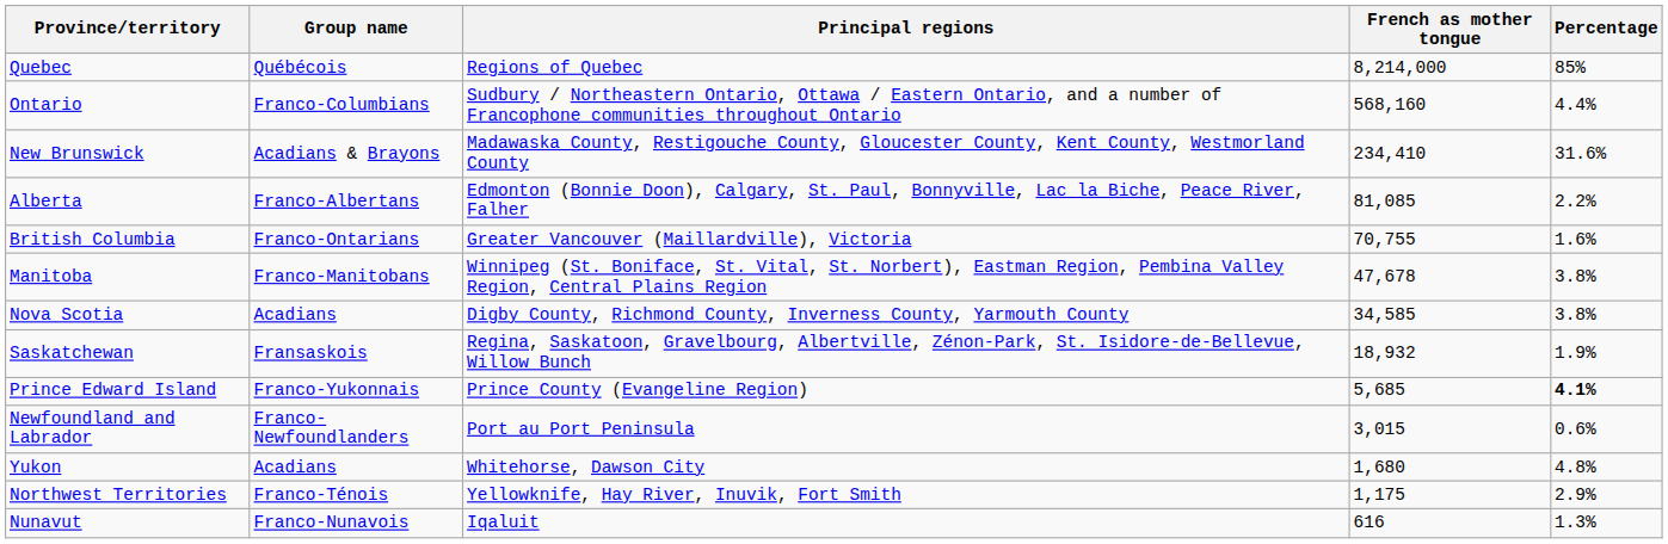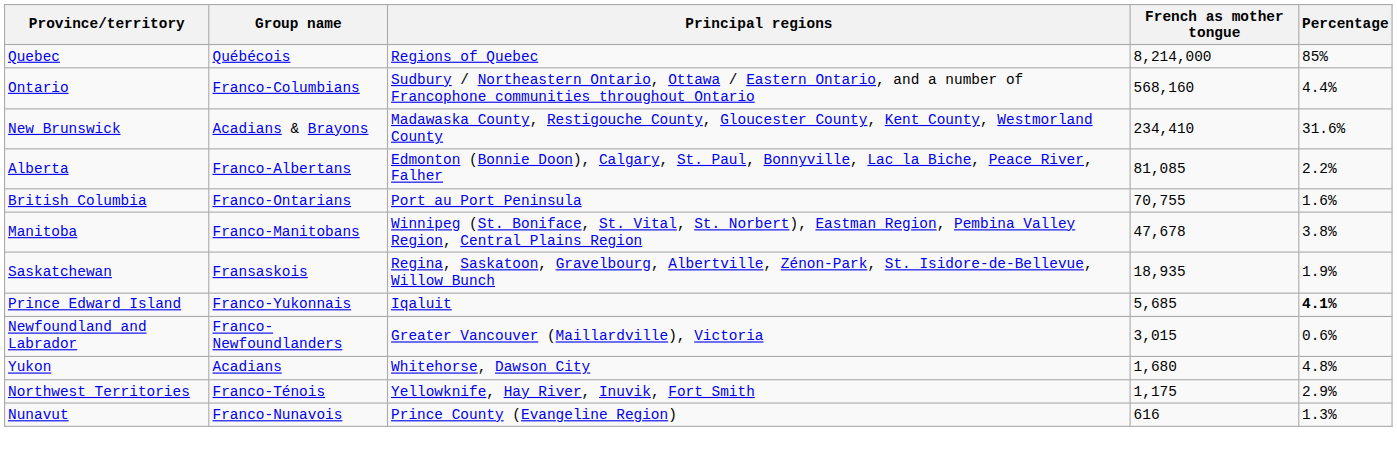 <table class="wikitable sortable">
 <tr>
 <th>Province/territory</th>
 <th>Group name</th>
 <th>Principal regions</th>
 <th>French as mother tongue</th>
 <th>Percentage</th>
 </tr>
 <tr>
 <td style="text-align: left;"><a href='#'>Quebec</a></td>
 <td><a href='#'>Québécois</a></td>
 <td><a href='#'>Regions of Quebec</a></td>
 <td>8,214,000</td>
 <td>85%</td>
 </tr>
 <tr>
 <td style="text-align: left;"><a href='#'>Ontario</a></td>
 <td><a href='#'>Franco-Columbians</a></td>
 <td><a href='#'>Sudbury</a> / <a href='#'>Northeastern Ontario</a>, <a href='#'>Ottawa</a> / <a href='#'>Eastern Ontario</a>, and a number of <a href='#'>Francophone communities throughout Ontario</a></td>
 <td>568,160</td>
 <td>4.4%</td>
 </tr>
 <tr>
 <td style="text-align: left;"><a href='#'>New Brunswick</a></td>
 <td><a href='#'>Acadians</a> & <a href='#'>Brayons</a></td>
 <td><a href='#'>Madawaska County</a>, <a href='#'>Restigouche County</a>, <a href='#'>Gloucester County</a>, <a href='#'>Kent County</a>, <a href='#'>Westmorland County</a></td>
 <td>234,410</td>
 <td>31.6%</td>
 </tr>
 <tr>
 <td style="text-align: left;"><a href='#'>Alberta</a></td>
 <td><a href='#'>Franco-Albertans</a></td>
 <td><a href='#'>Edmonton</a> (<a href='#'>Bonnie Doon</a>), <a href='#'>Calgary</a>, <a href='#'>St. Paul</a>, <a href='#'>Bonnyville</a>, <a href='#'>Lac la Biche</a>, <a href='#'>Peace River</a>, <a href='#'>Falher</a></td>
 <td>81,085</td>
 <td>2.2%</td>
 </tr>
 <tr>
 <td style="text-align: left;"><a href='#'>British Columbia</a></td>
 <td><a href='#'>Franco-Ontarians</a></td>
-<td><a href='#'>Greater Vancouver</a> (<a href='#'>Maillardville</a>), <a href='#'>Victoria</a></td>
+<td><a href='#'>Port au Port Peninsula</a></td>
 <td>70,755</td>
 <td>1.6%</td>
 </tr>
 <tr>
 <td style="text-align: left;"><a href='#'>Manitoba</a></td>
 <td><a href='#'>Franco-Manitobans</a></td>
 <td><a href='#'>Winnipeg</a> (<a href='#'>St. Boniface</a>, <a href='#'>St. Vital</a>, <a href='#'>St. Norbert</a>), <a href='#'>Eastman Region</a>, <a href='#'>Pembina Valley Region</a>, <a href='#'>Central Plains Region</a></td>
 <td>47,678</td>
 <td>3.8%</td>
 </tr>
 <tr>
-<td style="text-align: left;"><a href='#'>Nova Scotia</a></td>
-<td><a href='#'>Acadians</a></td>
-<td><a href='#'>Digby County</a>, <a href='#'>Richmond County</a>, <a href='#'>Inverness County</a>, <a href='#'>Yarmouth County</a></td>
-<td>34,585</td>
-<td>3.8%</td>
-</tr>
-<tr>
 <td style="text-align: left;"><a href='#'>Saskatchewan</a></td>
 <td><a href='#'>Fransaskois</a></td>
 <td><a href='#'>Regina</a>, <a href='#'>Saskatoon</a>, <a href='#'>Gravelbourg</a>, <a href='#'>Albertville</a>, <a href='#'>Zénon-Park</a>, <a href='#'>St. Isidore-de-Bellevue</a>, <a href='#'>Willow Bunch</a></td>
-<td>18,932</td>
+<td>18,935</td>
 <td>1.9%</td>
 </tr>
 <tr>
 <td style="text-align: left;"><a href='#'>Prince Edward Island</a></td>
 <td><a href='#'>Franco-Yukonnais</a></td>
-<td><a href='#'>Prince County</a> (<a href='#'>Evangeline Region</a>)</td>
+<td><a href='#'>Iqaluit</a></td>
 <td>5,685</td>
 <td><strong>4.1%</strong></td>
 </tr>
 <tr>
 <td style="text-align: left;"><a href='#'>Newfoundland and Labrador</a></td>
 <td><a href='#'>Franco-Newfoundlanders</a></td>
-<td><a href='#'>Port au Port Peninsula</a></td>
+<td><a href='#'>Greater Vancouver</a> (<a href='#'>Maillardville</a>), <a href='#'>Victoria</a></td>
 <td>3,015</td>
 <td>0.6%</td>
 </tr>
 <tr>
 <td style="text-align: left;"><a href='#'>Yukon</a></td>
 <td><a href='#'>Acadians</a></td>
 <td><a href='#'>Whitehorse</a>, <a href='#'>Dawson City</a></td>
 <td>1,680</td>
 <td>4.8%</td>
 </tr>
 <tr>
 <td style="text-align: left;"><a href='#'>Northwest Territories</a></td>
 <td><a href='#'>Franco-Ténois</a></td>
 <td><a href='#'>Yellowknife</a>, <a href='#'>Hay River</a>, <a href='#'>Inuvik</a>, <a href='#'>Fort Smith</a></td>
 <td>1,175</td>
 <td>2.9%</td>
 </tr>
 <tr>
 <td style="text-align: left;"><a href='#'>Nunavut</a></td>
 <td><a href='#'>Franco-Nunavois</a></td>
-<td><a href='#'>Iqaluit</a></td>
+<td><a href='#'>Prince County</a> (<a href='#'>Evangeline Region</a>)</td>
 <td>616</td>
 <td>1.3%</td>
 </tr>
 </table>
